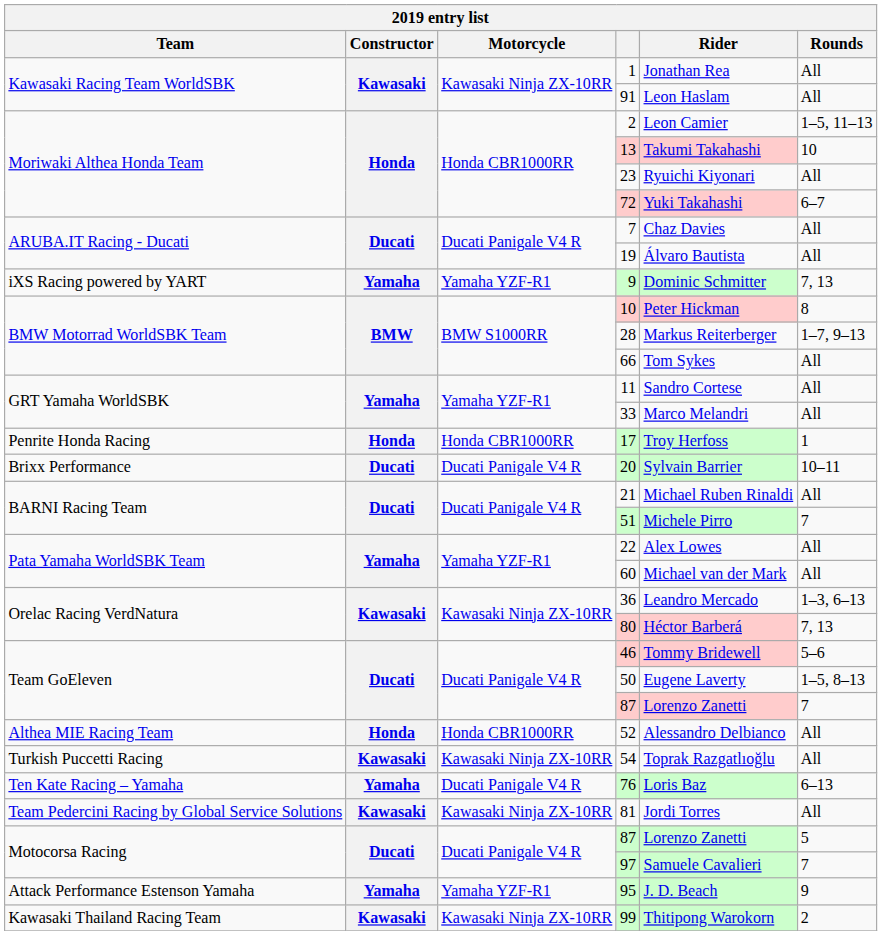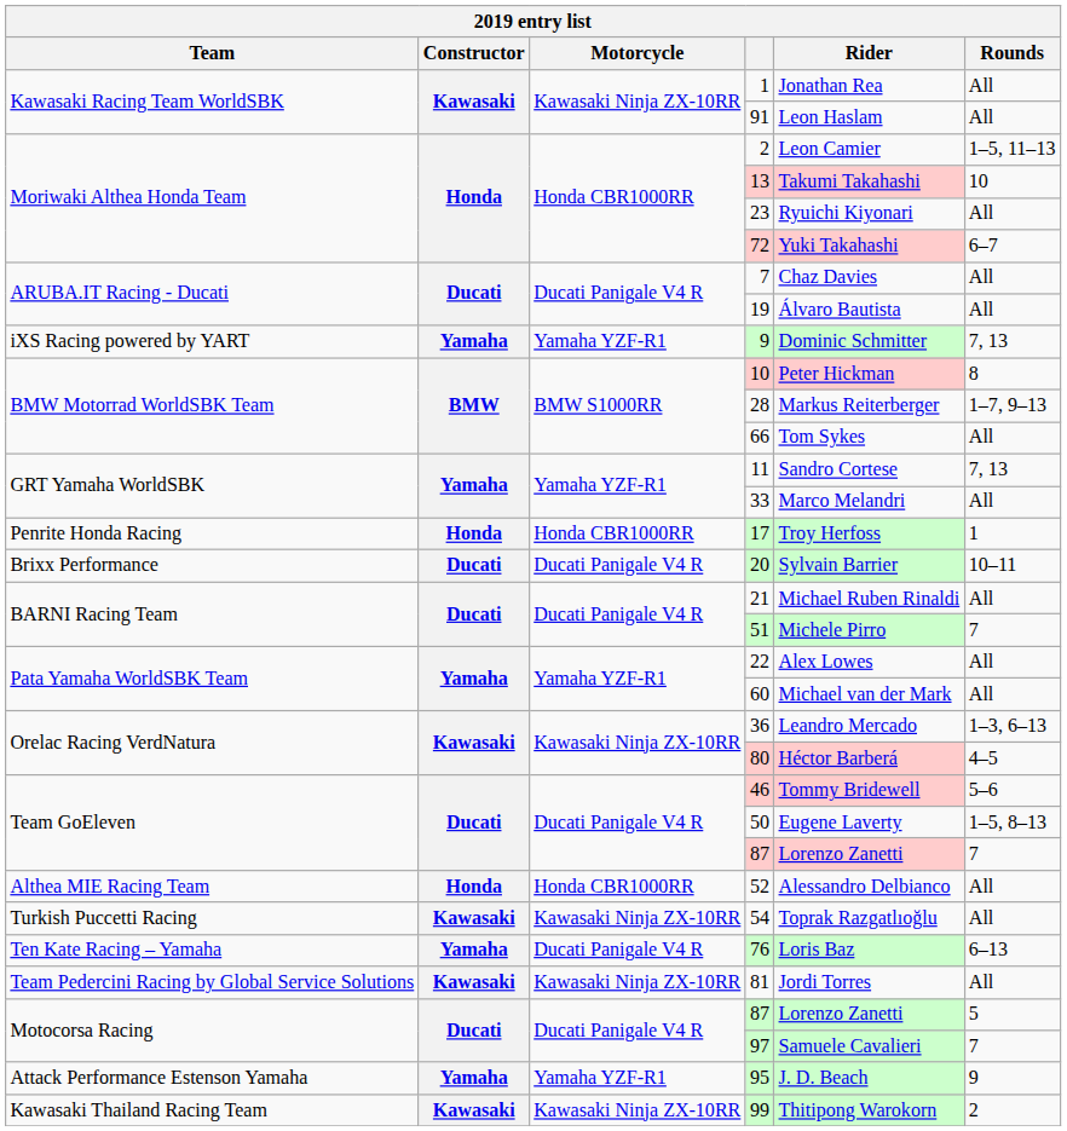 <table class="wikitable sortable" style="font-size: 85%">
 <tr>
 <th colspan=6>2019 entry list</th>
 </tr>
 <tr>
 <th>Team</th>
 <th>Constructor</th>
 <th>Motorcycle</th>
 <th></th>
 <th>Rider</th>
 <th class=unsortable>Rounds</th>
 </tr>
 <tr>
 <td rowspan=2><a href='#'>Kawasaki Racing Team WorldSBK</a></td>
 <th rowspan=2><a href='#'>Kawasaki</a></th>
 <td rowspan=2><a href='#'>Kawasaki Ninja ZX-10RR</a></td>
 <td align=right>1</td>
 <td data-sort-value=REA> <a href='#'>Jonathan Rea</a></td>
 <td>All</td>
 </tr>
 <tr>
 <td align=right>91</td>
 <td data-sort-value=HAS> <a href='#'>Leon Haslam</a></td>
 <td>All</td>
 </tr>
 <tr>
 <td rowspan=4><a href='#'>Moriwaki Althea Honda Team</a></td>
 <th rowspan=4><a href='#'>Honda</a></th>
 <td rowspan=4><a href='#'>Honda CBR1000RR</a></td>
 <td align=right>2</td>
 <td data-sort-value=CAM> <a href='#'>Leon Camier</a></td>
 <td>1–5, 11–13</td>
 </tr>
 <tr>
 <td style="background:#ffcccc;" align=right>13</td>
 <td style="background:#ffcccc;" data-sort-value=TAKT> <a href='#'>Takumi Takahashi</a></td>
 <td>10</td>
 </tr>
 <tr>
 <td align=right>23</td>
 <td data-sort-value=KIY> <a href='#'>Ryuichi Kiyonari</a></td>
 <td>All</td>
 </tr>
 <tr>
 <td style="background:#ffcccc;" align=right>72</td>
 <td style="background:#ffcccc;" data-sort-value=TAKY> <a href='#'>Yuki Takahashi</a></td>
 <td>6–7</td>
 </tr>
 <tr>
 <td rowspan=2><a href='#'>ARUBA.IT Racing - Ducati</a></td>
 <th rowspan=2><a href='#'>Ducati</a></th>
 <td rowspan=2><a href='#'>Ducati Panigale V4 R</a></td>
 <td align=right>7</td>
 <td data-sort-value=DAV> <a href='#'>Chaz Davies</a></td>
 <td>All</td>
 </tr>
 <tr>
 <td align=right>19</td>
 <td data-sort-value=BAU> <a href='#'>Álvaro Bautista</a></td>
 <td>All</td>
 </tr>
 <tr>
 <td>iXS Racing powered by YART</td>
 <th><a href='#'>Yamaha</a></th>
 <td><a href='#'>Yamaha YZF-R1</a></td>
 <td align=right style="background:#ccffcc;">9</td>
 <td style="background:#ccffcc;" data-sort-value=SCH> <a href='#'>Dominic Schmitter</a></td>
 <td>7, 13</td>
 </tr>
 <tr>
 <td rowspan=3><a href='#'>BMW Motorrad WorldSBK Team</a></td>
 <th rowspan=3><a href='#'>BMW</a></th>
 <td rowspan=3><a href='#'>BMW S1000RR</a></td>
 <td style="background:#ffcccc;" align=right>10</td>
 <td style="background:#ffcccc;" data-sort-value=HIC> <a href='#'>Peter Hickman</a></td>
 <td>8</td>
 </tr>
 <tr>
 <td align=right>28</td>
 <td data-sort-value=REI> <a href='#'>Markus Reiterberger</a></td>
 <td>1–7, 9–13</td>
 </tr>
 <tr>
 <td align=right>66</td>
 <td data-sort-value=SYK> <a href='#'>Tom Sykes</a></td>
 <td>All</td>
 </tr>
 <tr>
 <td rowspan=2>GRT Yamaha WorldSBK</td>
 <th rowspan=2><a href='#'>Yamaha</a></th>
 <td rowspan=2><a href='#'>Yamaha YZF-R1</a></td>
 <td align=right>11</td>
 <td data-sort-value=COR> <a href='#'>Sandro Cortese</a></td>
-<td>All</td>
+<td>7, 13</td>
 </tr>
 <tr>
 <td align=right>33</td>
 <td data-sort-value=MEL> <a href='#'>Marco Melandri</a></td>
 <td>All</td>
 </tr>
 <tr>
 <td>Penrite Honda Racing</td>
 <th><a href='#'>Honda</a></th>
 <td><a href='#'>Honda CBR1000RR</a></td>
 <td style="background:#ccffcc;" align=right>17</td>
 <td style="background:#ccffcc;" data-sort-value=HER> <a href='#'>Troy Herfoss</a></td>
 <td>1</td>
 </tr>
 <tr>
 <td>Brixx Performance</td>
 <th><a href='#'>Ducati</a></th>
 <td><a href='#'>Ducati Panigale V4 R</a></td>
 <td align=right style="background:#ccffcc;">20</td>
 <td style="background:#ccffcc;" data-sort-value=BARR> <a href='#'>Sylvain Barrier</a></td>
 <td>10–11</td>
 </tr>
 <tr>
 <td rowspan=2>BARNI Racing Team</td>
 <th rowspan=2><a href='#'>Ducati</a></th>
 <td rowspan=2><a href='#'>Ducati Panigale V4 R</a></td>
 <td align=right>21</td>
 <td data-sort-value=RIN> <a href='#'>Michael Ruben Rinaldi</a></td>
 <td>All</td>
 </tr>
 <tr>
 <td style="background:#ccffcc;" align=right>51</td>
 <td style="background:#ccffcc;" data-sort-value=PIR> <a href='#'>Michele Pirro</a></td>
 <td>7</td>
 </tr>
 <tr>
 <td rowspan=2><a href='#'>Pata Yamaha WorldSBK Team</a></td>
 <th rowspan=2><a href='#'>Yamaha</a></th>
 <td rowspan=2><a href='#'>Yamaha YZF-R1</a></td>
 <td align=right>22</td>
 <td data-sort-value=LOW> <a href='#'>Alex Lowes</a></td>
 <td>All</td>
 </tr>
 <tr>
 <td align=right>60</td>
 <td data-sort-value=MAR> <a href='#'>Michael van der Mark</a></td>
 <td>All</td>
 </tr>
 <tr>
 <td rowspan=2>Orelac Racing VerdNatura</td>
 <th rowspan=2><a href='#'>Kawasaki</a></th>
 <td rowspan=2><a href='#'>Kawasaki Ninja ZX-10RR</a></td>
 <td align=right>36</td>
 <td data-sort-value=MER> <a href='#'>Leandro Mercado</a></td>
 <td>1–3, 6–13</td>
 </tr>
 <tr>
 <td align=right style="background:#ffcccc;">80</td>
 <td style="background:#ffcccc;" data-sort-value=BARB> <a href='#'>Héctor Barberá</a></td>
-<td>7, 13</td>
+<td>4–5</td>
 </tr>
 <tr>
 <td rowspan=3>Team GoEleven</td>
 <th rowspan=3><a href='#'>Ducati</a></th>
 <td rowspan=3><a href='#'>Ducati Panigale V4 R</a></td>
 <td align=right style="background:#ffcccc;">46</td>
 <td style="background:#ffcccc;" data-sort-value=BRI> <a href='#'>Tommy Bridewell</a></td>
 <td>5–6</td>
 </tr>
 <tr>
 <td align=right>50</td>
 <td data-sort-value=LAV> <a href='#'>Eugene Laverty</a></td>
 <td>1–5, 8–13</td>
 </tr>
 <tr>
 <td align=right style="background:#ffcccc;">87</td>
 <td style="background:#ffcccc;" data-sort-value=ZAN> <a href='#'>Lorenzo Zanetti</a></td>
 <td>7</td>
 </tr>
 <tr>
 <td><a href='#'>Althea MIE Racing Team</a></td>
 <th><a href='#'>Honda</a></th>
 <td><a href='#'>Honda CBR1000RR</a></td>
 <td align=right>52</td>
 <td data-sort-value=DEL> <a href='#'>Alessandro Delbianco</a></td>
 <td>All</td>
 </tr>
 <tr>
 <td>Turkish Puccetti Racing</td>
 <th><a href='#'>Kawasaki</a></th>
 <td><a href='#'>Kawasaki Ninja ZX-10RR</a></td>
 <td align=right>54</td>
 <td data-sort-value=RAZ> <a href='#'>Toprak Razgatlıoğlu</a></td>
 <td>All</td>
 </tr>
 <tr>
 <td><a href='#'>Ten Kate Racing – Yamaha</a></td>
 <th><a href='#'>Yamaha</a></th>
 <td><a href='#'>Ducati Panigale V4 R</a></td>
 <td align=right style="background:#ccffcc;">76</td>
 <td style="background:#ccffcc;" data-sort-value=BAZ> <a href='#'>Loris Baz</a></td>
 <td>6–13</td>
 </tr>
 <tr>
 <td><a href='#'>Team Pedercini Racing by Global Service Solutions</a></td>
 <th><a href='#'>Kawasaki</a></th>
 <td><a href='#'>Kawasaki Ninja ZX-10RR</a></td>
 <td align=right>81</td>
 <td data-sort-value=TOR> <a href='#'>Jordi Torres</a></td>
 <td>All</td>
 </tr>
 <tr>
 <td rowspan=2>Motocorsa Racing</td>
 <th rowspan=2><a href='#'>Ducati</a></th>
 <td rowspan=2><a href='#'>Ducati Panigale V4 R</a></td>
 <td align=right style="background:#ccffcc;">87</td>
 <td style="background:#ccffcc;" data-sort-value=ZAN> <a href='#'>Lorenzo Zanetti</a></td>
 <td>5</td>
 </tr>
 <tr>
 <td align=right style="background:#ccffcc;">97</td>
 <td style="background:#ccffcc;" data-sort-value=CAV> <a href='#'>Samuele Cavalieri</a></td>
 <td>7</td>
 </tr>
 <tr>
 <td>Attack Performance Estenson Yamaha</td>
 <th><a href='#'>Yamaha</a></th>
 <td><a href='#'>Yamaha YZF-R1</a></td>
 <td align=right style="background:#ccffcc;">95</td>
 <td style="background:#ccffcc;" data-sort-value=BEA> <a href='#'>J. D. Beach</a></td>
 <td>9</td>
 </tr>
 <tr>
 <td>Kawasaki Thailand Racing Team</td>
 <th><a href='#'>Kawasaki</a></th>
 <td><a href='#'>Kawasaki Ninja ZX-10RR</a></td>
 <td align=right style="background:#ccffcc;">99</td>
 <td style="background:#ccffcc;" data-sort-value=WAR> <a href='#'>Thitipong Warokorn</a></td>
 <td>2</td>
 </tr>
 </table>
